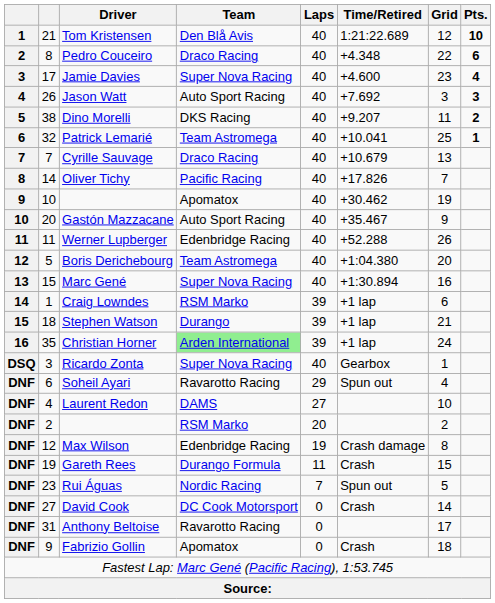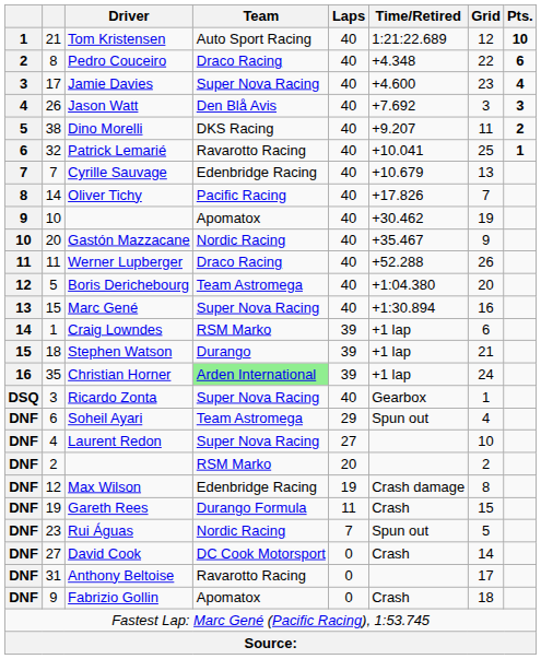 <table class="wikitable" style="font-size: 90%">
 <tr>
 <th></th>
 <th></th>
 <th>Driver</th>
 <th>Team</th>
 <th>Laps</th>
 <th>Time/Retired</th>
 <th>Grid</th>
 <th>Pts.</th>
 </tr>
 <tr>
 <th>1</th>
 <td align="center">21</td>
 <td> <a href='#'>Tom Kristensen</a></td>
-<td><a href='#'>Den Blå Avis</a></td>
+<td>Auto Sport Racing</td>
 <td align="center">40</td>
 <td>1:21:22.689</td>
 <td align="center">12</td>
 <td align="center"><strong>10</strong></td>
 </tr>
 <tr>
 <th>2</th>
 <td align="center">8</td>
 <td> <a href='#'>Pedro Couceiro</a></td>
 <td><a href='#'>Draco Racing</a></td>
 <td align="center">40</td>
 <td>+4.348</td>
 <td align="center">22</td>
 <td align="center"><strong>6</strong></td>
 </tr>
 <tr>
 <th>3</th>
 <td align="center">17</td>
 <td> <a href='#'>Jamie Davies</a></td>
 <td><a href='#'>Super Nova Racing</a></td>
 <td align="center">40</td>
 <td>+4.600</td>
 <td align="center">23</td>
 <td align="center"><strong>4</strong></td>
 </tr>
 <tr>
 <th>4</th>
 <td align="center">26</td>
 <td> <a href='#'>Jason Watt</a></td>
-<td>Auto Sport Racing</td>
+<td><a href='#'>Den Blå Avis</a></td>
 <td align="center">40</td>
 <td>+7.692</td>
 <td align="center">3</td>
 <td align="center"><strong>3</strong></td>
 </tr>
 <tr>
 <th>5</th>
 <td align="center">38</td>
 <td> <a href='#'>Dino Morelli</a></td>
 <td>DKS Racing</td>
 <td align="center">40</td>
 <td>+9.207</td>
 <td align="center">11</td>
 <td align="center"><strong>2</strong></td>
 </tr>
 <tr>
 <th>6</th>
 <td align="center">32</td>
 <td> <a href='#'>Patrick Lemarié</a></td>
-<td><a href='#'>Team Astromega</a></td>
+<td>Ravarotto Racing</td>
 <td align="center">40</td>
 <td>+10.041</td>
 <td align="center">25</td>
 <td align="center"><strong>1</strong></td>
 </tr>
 <tr>
 <th>7</th>
 <td align="center">7</td>
 <td> <a href='#'>Cyrille Sauvage</a></td>
-<td><a href='#'>Draco Racing</a></td>
+<td>Edenbridge Racing</td>
 <td align="center">40</td>
 <td>+10.679</td>
 <td align="center">13</td>
 <td align="center"></td>
 </tr>
 <tr>
 <th>8</th>
 <td align="center">14</td>
 <td> <a href='#'>Oliver Tichy</a></td>
 <td><a href='#'>Pacific Racing</a></td>
 <td align="center">40</td>
 <td>+17.826</td>
 <td align="center">7</td>
 <td align="center"></td>
 </tr>
 <tr>
 <th>9</th>
 <td align="center">10</td>
 <td></td>
 <td>Apomatox</td>
 <td align="center">40</td>
 <td>+30.462</td>
 <td align="center">19</td>
 <td align="center"></td>
 </tr>
 <tr>
 <th>10</th>
 <td align="center">20</td>
 <td> <a href='#'>Gastón Mazzacane</a></td>
-<td>Auto Sport Racing</td>
+<td><a href='#'>Nordic Racing</a></td>
 <td align="center">40</td>
 <td>+35.467</td>
 <td align="center">9</td>
 <td align="center"></td>
 </tr>
 <tr>
 <th>11</th>
 <td align="center">11</td>
 <td> <a href='#'>Werner Lupberger</a></td>
-<td>Edenbridge Racing</td>
+<td><a href='#'>Draco Racing</a></td>
 <td align="center">40</td>
 <td>+52.288</td>
 <td align="center">26</td>
 <td align="center"></td>
 </tr>
 <tr>
 <th>12</th>
 <td align="center">5</td>
 <td> <a href='#'>Boris Derichebourg</a></td>
 <td><a href='#'>Team Astromega</a></td>
 <td align="center">40</td>
 <td>+1:04.380</td>
 <td align="center">20</td>
 <td align="center"></td>
 </tr>
 <tr>
 <th>13</th>
 <td align="center">15</td>
 <td> <a href='#'>Marc Gené</a></td>
 <td><a href='#'>Super Nova Racing</a></td>
 <td align="center">40</td>
 <td>+1:30.894</td>
 <td align="center">16</td>
 <td align="center"></td>
 </tr>
 <tr>
 <th>14</th>
 <td align="center">1</td>
 <td> <a href='#'>Craig Lowndes</a></td>
 <td><a href='#'>RSM Marko</a></td>
 <td align="center">39</td>
 <td>+1 lap</td>
 <td align="center">6</td>
 <td align="center"></td>
 </tr>
 <tr>
 <th>15</th>
 <td align="center">18</td>
 <td> <a href='#'>Stephen Watson</a></td>
 <td><a href='#'>Durango</a></td>
 <td align="center">39</td>
 <td>+1 lap</td>
 <td align="center">21</td>
 <td align="center"></td>
 </tr>
 <tr>
 <th>16</th>
 <td align="center">35</td>
 <td> <a href='#'>Christian Horner</a></td>
 <td style="background: lightgreen;"><a href='#'>Arden International</a></td>
 <td align="center">39</td>
 <td>+1 lap</td>
 <td align="center">24</td>
 <td align="center"></td>
 </tr>
 <tr>
 <th>DSQ</th>
 <td align="center">3</td>
 <td> <a href='#'>Ricardo Zonta</a></td>
 <td><a href='#'>Super Nova Racing</a></td>
 <td align="center">40</td>
 <td>Gearbox</td>
 <td align="center">1</td>
 <td align="center"></td>
 </tr>
 <tr>
 <th>DNF</th>
 <td align="center">6</td>
 <td> <a href='#'>Soheil Ayari</a></td>
-<td>Ravarotto Racing</td>
+<td><a href='#'>Team Astromega</a></td>
 <td align="center">29</td>
 <td>Spun out</td>
 <td align="center">4</td>
 <td align="center"></td>
 </tr>
 <tr>
 <th>DNF</th>
 <td align="center">4</td>
 <td> <a href='#'>Laurent Redon</a></td>
-<td><a href='#'>DAMS</a></td>
+<td><a href='#'>Super Nova Racing</a></td>
 <td align="center">27</td>
 <td></td>
 <td align="center">10</td>
 <td align="center"></td>
 </tr>
 <tr>
 <th>DNF</th>
 <td align="center">2</td>
 <td></td>
 <td><a href='#'>RSM Marko</a></td>
 <td align="center">20</td>
 <td></td>
 <td align="center">2</td>
 <td align="center"></td>
 </tr>
 <tr>
 <th>DNF</th>
 <td align="center">12</td>
 <td> <a href='#'>Max Wilson</a></td>
 <td>Edenbridge Racing</td>
 <td align="center">19</td>
 <td>Crash damage</td>
 <td align="center">8</td>
 <td align="center"></td>
 </tr>
 <tr>
 <th>DNF</th>
 <td align="center">19</td>
 <td> <a href='#'>Gareth Rees</a></td>
 <td><a href='#'>Durango Formula</a></td>
 <td align="center">11</td>
 <td>Crash</td>
 <td align="center">15</td>
 <td align="center"></td>
 </tr>
 <tr>
 <th>DNF</th>
 <td align="center">23</td>
 <td> <a href='#'>Rui Águas</a></td>
 <td><a href='#'>Nordic Racing</a></td>
 <td align="center">7</td>
 <td>Spun out</td>
 <td align="center">5</td>
 <td align="center"></td>
 </tr>
 <tr>
 <th>DNF</th>
 <td align="center">27</td>
 <td> <a href='#'>David Cook</a></td>
 <td><a href='#'>DC Cook Motorsport</a></td>
 <td align="center">0</td>
 <td>Crash</td>
 <td align="center">14</td>
 <td align="center"></td>
 </tr>
 <tr>
 <th>DNF</th>
 <td align="center">31</td>
 <td> <a href='#'>Anthony Beltoise</a></td>
 <td>Ravarotto Racing</td>
 <td align="center">0</td>
 <td></td>
 <td align="center">17</td>
 <td align="center"></td>
 </tr>
 <tr>
 <th>DNF</th>
 <td align="center">9</td>
 <td> <a href='#'>Fabrizio Gollin</a></td>
 <td>Apomatox</td>
 <td align="center">0</td>
 <td>Crash</td>
 <td align="center">18</td>
 <td align="center"></td>
 </tr>
 <tr>
 <td colspan="8" align="center"><em>Fastest Lap: <a href='#'>Marc Gené</a> (<a href='#'>Pacific Racing</a>), 1:53.745</em></td>
 </tr>
 <tr>
 <th colspan="8">Source:</th>
 </tr>
 </table>
